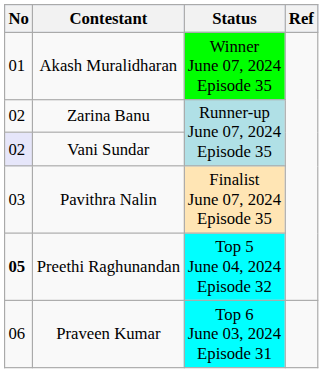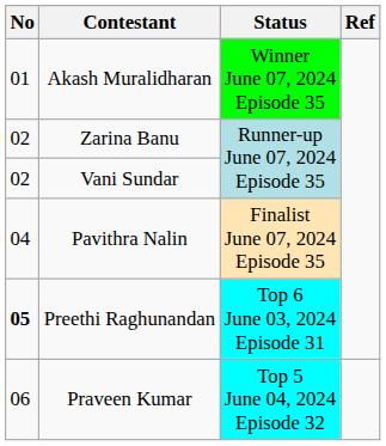 <table class="wikitable sortable" style="font-size:90%;">
 <tr style="background:#C1D8FF;">
 <th>No</th>
 <th>Contestant</th>
 <th>Status</th>
 <th>Ref</th>
 </tr>
 <tr>
 <td>01</td>
 <td style="text-align: center;">Akash Muralidharan</td>
 <td style="text-align: center; background: #00FF00;">Winner<br>June 07, 2024<br>Episode 35</td>
 <td rowspan="5"></td>
 </tr>
 <tr>
 <td>02</td>
 <td style="text-align: center;">Zarina Banu</td>
 <td rowspan="2" style="text-align: center; background: #B0E0E6;">Runner-up<br>June 07, 2024<br>Episode 35</td>
 </tr>
 <tr>
-<td style="background: lavender;">02</td>
+<td>02</td>
 <td style="text-align: center;">Vani Sundar</td>
 </tr>
 <tr>
-<td>03</td>
+<td>04</td>
 <td style="text-align: center;">Pavithra Nalin</td>
 <td style="text-align: center; background: #FFE5B4;">Finalist<br>June 07, 2024<br>Episode 35</td>
 </tr>
 <tr>
 <td><strong>05</strong></td>
 <td style="text-align: center;">Preethi Raghunandan</td>
-<td style="text-align: center; background: cyan;">Top 5<br>June 04, 2024<br>Episode 32</td>
+<td style="text-align: center; background: cyan;">Top 6<br>June 03, 2024<br>Episode 31</td>
 </tr>
 <tr>
 <td>06</td>
 <td style="text-align: center;">Praveen Kumar</td>
-<td style="text-align: center; background: cyan;">Top 6<br>June 03, 2024<br>Episode 31</td>
+<td style="text-align: center; background: cyan;">Top 5<br>June 04, 2024<br>Episode 32</td>
 <td></td>
 </tr>
 </table>
